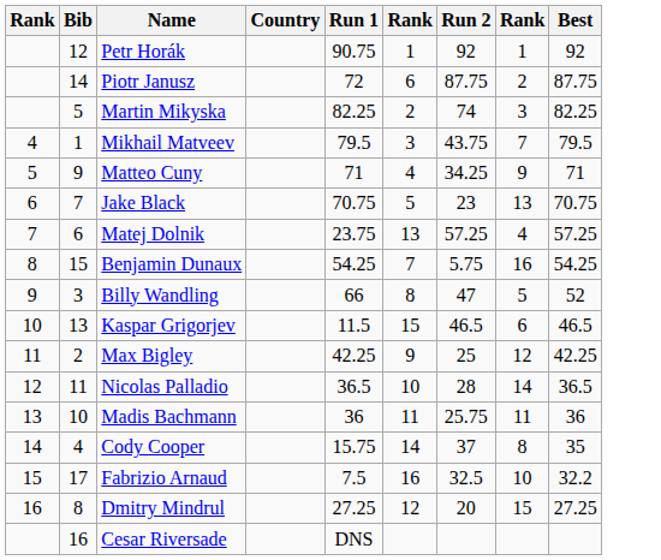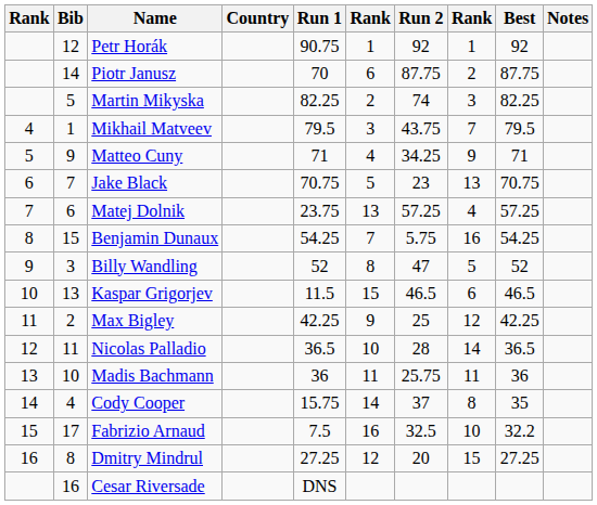 <table class="wikitable sortable" style="text-align:center">
 <tr>
 <th>Rank</th>
 <th>Bib</th>
 <th>Name</th>
 <th>Country</th>
 <th>Run 1</th>
 <th>Rank</th>
 <th>Run 2</th>
 <th>Rank</th>
 <th>Best</th>
+<th>Notes</th>
 </tr>
 <tr>
 <td></td>
 <td>12</td>
 <td align=left><a href='#'>Petr Horák</a></td>
 <td align=left></td>
 <td>90.75</td>
 <td>1</td>
 <td>92</td>
 <td>1</td>
 <td>92</td>
+<td></td>
 </tr>
 <tr>
 <td></td>
 <td>14</td>
 <td align=left><a href='#'>Piotr Janusz</a></td>
 <td align=left></td>
-<td>72</td>
+<td>70</td>
 <td>6</td>
 <td>87.75</td>
 <td>2</td>
 <td>87.75</td>
+<td></td>
 </tr>
 <tr>
 <td></td>
 <td>5</td>
 <td align=left><a href='#'>Martin Mikyska</a></td>
 <td align=left></td>
 <td>82.25</td>
 <td>2</td>
 <td>74</td>
 <td>3</td>
 <td>82.25</td>
+<td></td>
 </tr>
 <tr>
 <td>4</td>
 <td>1</td>
 <td align=left><a href='#'>Mikhail Matveev</a></td>
 <td align=left></td>
 <td>79.5</td>
 <td>3</td>
 <td>43.75</td>
 <td>7</td>
 <td>79.5</td>
+<td></td>
 </tr>
 <tr>
 <td>5</td>
 <td>9</td>
 <td align=left><a href='#'>Matteo Cuny</a></td>
 <td align=left></td>
 <td>71</td>
 <td>4</td>
 <td>34.25</td>
 <td>9</td>
 <td>71</td>
+<td></td>
 </tr>
 <tr>
 <td>6</td>
 <td>7</td>
 <td align=left><a href='#'>Jake Black</a></td>
 <td align=left></td>
 <td>70.75</td>
 <td>5</td>
 <td>23</td>
 <td>13</td>
 <td>70.75</td>
+<td></td>
 </tr>
 <tr>
 <td>7</td>
 <td>6</td>
 <td align=left><a href='#'>Matej Dolnik</a></td>
 <td align=left></td>
 <td>23.75</td>
 <td>13</td>
 <td>57.25</td>
 <td>4</td>
 <td>57.25</td>
+<td></td>
 </tr>
 <tr>
 <td>8</td>
 <td>15</td>
 <td align=left><a href='#'>Benjamin Dunaux</a></td>
 <td align=left></td>
 <td>54.25</td>
 <td>7</td>
 <td>5.75</td>
 <td>16</td>
 <td>54.25</td>
+<td></td>
 </tr>
 <tr>
 <td>9</td>
 <td>3</td>
 <td align=left><a href='#'>Billy Wandling</a></td>
 <td align=left></td>
-<td>66</td>
+<td>52</td>
 <td>8</td>
 <td>47</td>
 <td>5</td>
 <td>52</td>
+<td></td>
 </tr>
 <tr>
 <td>10</td>
 <td>13</td>
 <td align=left><a href='#'>Kaspar Grigorjev</a></td>
 <td align=left></td>
 <td>11.5</td>
 <td>15</td>
 <td>46.5</td>
 <td>6</td>
 <td>46.5</td>
+<td></td>
 </tr>
 <tr>
 <td>11</td>
 <td>2</td>
 <td align=left><a href='#'>Max Bigley</a></td>
 <td align=left></td>
 <td>42.25</td>
 <td>9</td>
 <td>25</td>
 <td>12</td>
 <td>42.25</td>
+<td></td>
 </tr>
 <tr>
 <td>12</td>
 <td>11</td>
 <td align=left><a href='#'>Nicolas Palladio</a></td>
 <td align=left></td>
 <td>36.5</td>
 <td>10</td>
 <td>28</td>
 <td>14</td>
 <td>36.5</td>
+<td></td>
 </tr>
 <tr>
 <td>13</td>
 <td>10</td>
 <td align=left><a href='#'>Madis Bachmann</a></td>
 <td align=left></td>
 <td>36</td>
 <td>11</td>
 <td>25.75</td>
 <td>11</td>
 <td>36</td>
+<td></td>
 </tr>
 <tr>
 <td>14</td>
 <td>4</td>
 <td align=left><a href='#'>Cody Cooper</a></td>
 <td align=left></td>
 <td>15.75</td>
 <td>14</td>
 <td>37</td>
 <td>8</td>
 <td>35</td>
+<td></td>
 </tr>
 <tr>
 <td>15</td>
 <td>17</td>
 <td align=left><a href='#'>Fabrizio Arnaud</a></td>
 <td align=left></td>
 <td>7.5</td>
 <td>16</td>
 <td>32.5</td>
 <td>10</td>
 <td>32.2</td>
+<td></td>
 </tr>
 <tr>
 <td>16</td>
 <td>8</td>
 <td align=left><a href='#'>Dmitry Mindrul</a></td>
 <td align=left></td>
 <td>27.25</td>
 <td>12</td>
 <td>20</td>
 <td>15</td>
 <td>27.25</td>
+<td></td>
 </tr>
 <tr>
 <td></td>
 <td>16</td>
 <td align=left><a href='#'>Cesar Riversade</a></td>
 <td align=left></td>
 <td>DNS</td>
 <td></td>
 <td></td>
 <td></td>
 <td></td>
+<td></td>
 </tr>
 </table>
